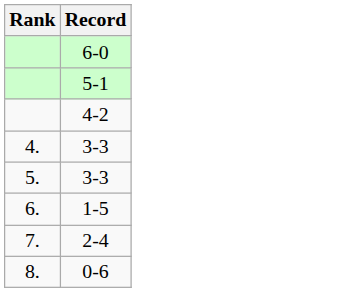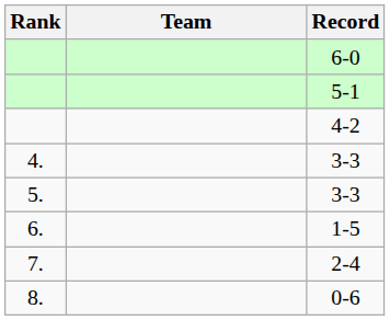 <table class=wikitable style="text-align:center;">
 <tr>
 <th>Rank</th>
+<th width=170>Team</th>
 <th>Record</th>
 </tr>
 <tr bgcolor="#ccffcc">
 <td></td>
+<td align=left></td>
 <td>6-0</td>
 </tr>
 <tr bgcolor="#ccffcc">
 <td></td>
+<td align=left></td>
 <td>5-1</td>
 </tr>
 <tr>
 <td></td>
+<td align=left></td>
 <td>4-2</td>
 </tr>
 <tr>
 <td>4.</td>
+<td align=left></td>
 <td>3-3</td>
 </tr>
 <tr>
 <td>5.</td>
+<td align=left></td>
 <td>3-3</td>
 </tr>
 <tr>
 <td>6.</td>
+<td align=left></td>
 <td>1-5</td>
 </tr>
 <tr>
 <td>7.</td>
+<td align=left></td>
 <td>2-4</td>
 </tr>
 <tr>
 <td>8.</td>
+<td align=left></td>
 <td>0-6</td>
 </tr>
 </table>
